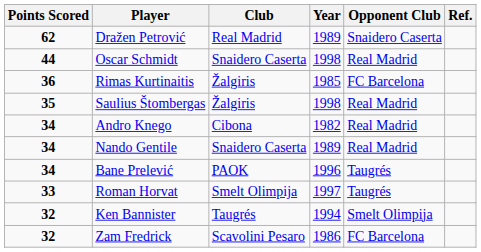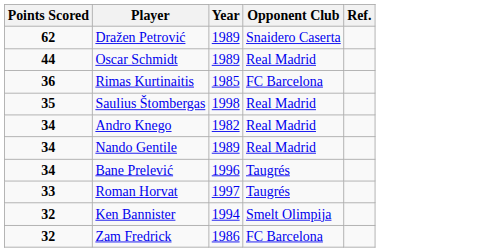 <table class="wikitable sortable">
 <tr>
 <th>Points Scored</th>
 <th>Player</th>
-<th>Club</th>
 <th>Year</th>
 <th>Opponent Club</th>
 <th>Ref.</th>
 </tr>
 <tr>
 <td style="text-align:center;"><strong>62</strong></td>
 <td> <a href='#'>Dražen Petrović</a></td>
-<td> <a href='#'>Real Madrid</a></td>
 <td style="text-align:center;"><a href='#'>1989</a></td>
 <td> <a href='#'>Snaidero Caserta</a></td>
 <td></td>
 </tr>
 <tr>
 <td style="text-align:center;"><strong>44</strong></td>
 <td> <a href='#'>Oscar Schmidt</a></td>
-<td> <a href='#'>Snaidero Caserta</a></td>
-<td style="text-align:center;"><a href='#'>1998</a></td>
+<td style="text-align:center;"><a href='#'>1989</a></td>
 <td> <a href='#'>Real Madrid</a></td>
 <td></td>
 </tr>
 <tr>
 <td style="text-align:center;"><strong>36</strong></td>
 <td> <a href='#'>Rimas Kurtinaitis</a></td>
-<td> <a href='#'>Žalgiris</a></td>
 <td style="text-align:center;"><a href='#'>1985</a></td>
 <td> <a href='#'>FC Barcelona</a></td>
 <td></td>
 </tr>
 <tr>
 <td style="text-align:center;"><strong>35</strong></td>
 <td> <a href='#'>Saulius Štombergas</a></td>
-<td> <a href='#'>Žalgiris</a></td>
 <td style="text-align:center;"><a href='#'>1998</a></td>
 <td> <a href='#'>Real Madrid</a></td>
 <td></td>
 </tr>
 <tr>
 <td style="text-align:center;"><strong>34</strong></td>
 <td> <a href='#'>Andro Knego</a></td>
-<td> <a href='#'>Cibona</a></td>
 <td style="text-align:center;"><a href='#'>1982</a></td>
 <td> <a href='#'>Real Madrid</a></td>
 <td></td>
 </tr>
 <tr>
 <td style="text-align:center;"><strong>34</strong></td>
 <td> <a href='#'>Nando Gentile</a></td>
-<td> <a href='#'>Snaidero Caserta</a></td>
 <td style="text-align:center;"><a href='#'>1989</a></td>
 <td> <a href='#'>Real Madrid</a></td>
 <td></td>
 </tr>
 <tr>
 <td style="text-align:center;"><strong>34</strong></td>
 <td>  <a href='#'>Bane Prelević</a></td>
-<td> <a href='#'>PAOK</a></td>
 <td style="text-align:center;"><a href='#'>1996</a></td>
 <td> <a href='#'>Taugrés</a></td>
 <td></td>
 </tr>
 <tr>
 <td style="text-align:center;"><strong>33</strong></td>
 <td> <a href='#'>Roman Horvat</a></td>
-<td> <a href='#'>Smelt Olimpija</a></td>
 <td style="text-align:center;"><a href='#'>1997</a></td>
 <td> <a href='#'>Taugrés</a></td>
 <td></td>
 </tr>
 <tr>
 <td style="text-align:center;"><strong>32</strong></td>
 <td> <a href='#'>Ken Bannister</a></td>
-<td> <a href='#'>Taugrés</a></td>
 <td style="text-align:center;"><a href='#'>1994</a></td>
 <td> <a href='#'>Smelt Olimpija</a></td>
 <td></td>
 </tr>
 <tr>
 <td style="text-align:center;"><strong>32</strong></td>
 <td> <a href='#'>Zam Fredrick</a></td>
-<td> <a href='#'>Scavolini Pesaro</a></td>
 <td style="text-align:center;"><a href='#'>1986</a></td>
 <td> <a href='#'>FC Barcelona</a></td>
 <td></td>
 </tr>
 </table>
